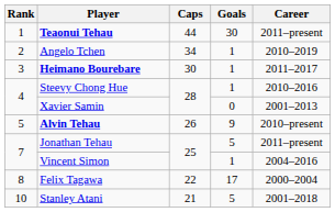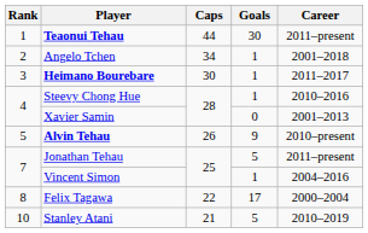 <table class="wikitable sortable" style="text-align: center;">
 <tr>
 <th width=30px>Rank</th>
 <th class="unsortable" style="width:175px;">Player</th>
 <th width=50px>Caps</th>
 <th width=50px>Goals</th>
 <th class="unsortable" style="width:100px;">Career</th>
 </tr>
 <tr>
 <td>1</td>
 <td align=left><strong><a href='#'>Teaonui Tehau</a></strong></td>
 <td>44</td>
 <td>30</td>
 <td>2011–present</td>
 </tr>
 <tr>
 <td>2</td>
 <td align=left><a href='#'>Angelo Tchen</a></td>
 <td>34</td>
 <td>1</td>
-<td>2010–2019</td>
+<td>2001–2018</td>
 </tr>
 <tr>
 <td>3</td>
 <td align=left><strong><a href='#'>Heimano Bourebare</a></strong></td>
 <td>30</td>
 <td>1</td>
 <td>2011–2017</td>
 </tr>
 <tr>
 <td rowspan="2">4</td>
 <td align=left><a href='#'>Steevy Chong Hue</a></td>
 <td rowspan="2">28</td>
 <td>1</td>
 <td>2010–2016</td>
 </tr>
 <tr>
 <td align=left><a href='#'>Xavier Samin</a></td>
 <td>0</td>
 <td>2001–2013</td>
 </tr>
 <tr>
 <td>5</td>
 <td align=left><strong><a href='#'>Alvin Tehau</a></strong></td>
 <td>26</td>
 <td>9</td>
 <td>2010–present</td>
 </tr>
 <tr>
 <td rowspan="2">7</td>
 <td align=left><a href='#'>Jonathan Tehau</a></td>
 <td rowspan="2">25</td>
 <td>5</td>
 <td>2011–present</td>
 </tr>
 <tr>
 <td align=left><a href='#'>Vincent Simon</a></td>
 <td>1</td>
 <td>2004–2016</td>
 </tr>
 <tr>
 <td>8</td>
 <td align=left><a href='#'>Felix Tagawa</a></td>
 <td>22</td>
 <td>17</td>
 <td>2000–2004</td>
 </tr>
 <tr>
 <td>10</td>
 <td align=left><a href='#'>Stanley Atani</a></td>
 <td>21</td>
 <td>5</td>
-<td>2001–2018</td>
+<td>2010–2019</td>
 </tr>
 </table>
